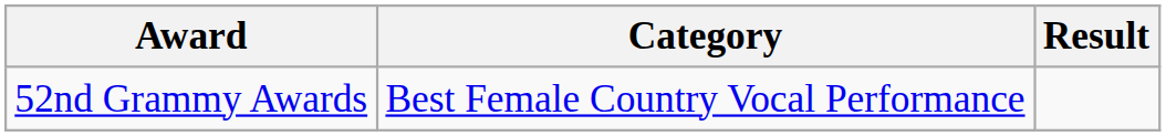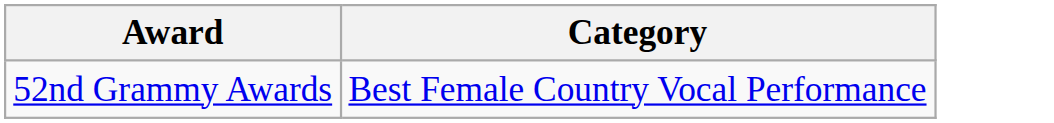 <table class="wikitable">
 <tr>
 <th>Award</th>
 <th>Category</th>
-<th>Result</th>
 </tr>
 <tr>
 <td><a href='#'>52nd Grammy Awards</a></td>
 <td><a href='#'>Best Female Country Vocal Performance</a></td>
-<td></td>
 </tr>
 </table>
